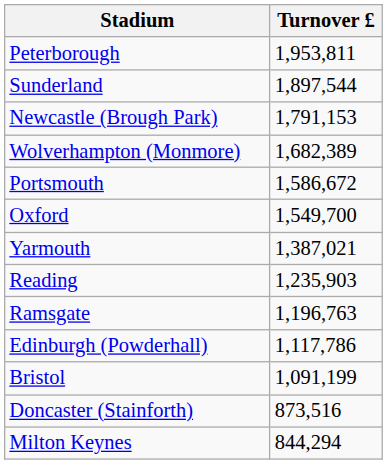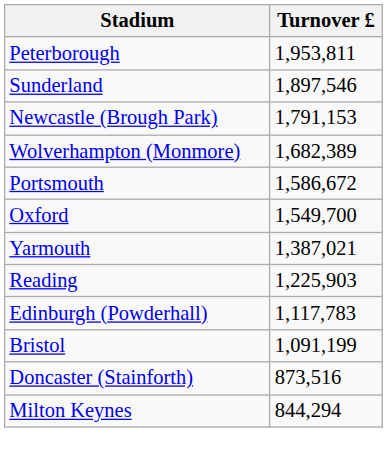 <table class="wikitable">
 <tr>
 <th width=200>Stadium</th>
 <th width=80>Turnover £</th>
 </tr>
 <tr>
 <td><a href='#'>Peterborough</a></td>
 <td>1,953,811</td>
 </tr>
 <tr>
 <td><a href='#'>Sunderland</a></td>
-<td>1,897,544</td>
+<td>1,897,546</td>
 </tr>
 <tr>
 <td><a href='#'>Newcastle (Brough Park)</a></td>
 <td>1,791,153</td>
 </tr>
 <tr>
 <td><a href='#'>Wolverhampton (Monmore)</a></td>
 <td>1,682,389</td>
 </tr>
 <tr>
 <td><a href='#'>Portsmouth</a></td>
 <td>1,586,672</td>
 </tr>
 <tr>
 <td><a href='#'>Oxford</a></td>
 <td>1,549,700</td>
 </tr>
 <tr>
 <td><a href='#'>Yarmouth</a></td>
 <td>1,387,021</td>
 </tr>
 <tr>
 <td><a href='#'>Reading</a></td>
-<td>1,235,903</td>
-</tr>
-<tr>
-<td><a href='#'>Ramsgate</a></td>
-<td>1,196,763</td>
+<td>1,225,903</td>
 </tr>
 <tr>
 <td><a href='#'>Edinburgh (Powderhall)</a></td>
-<td>1,117,786</td>
+<td>1,117,783</td>
 </tr>
 <tr>
 <td><a href='#'>Bristol</a></td>
 <td>1,091,199</td>
 </tr>
 <tr>
 <td><a href='#'>Doncaster (Stainforth)</a></td>
 <td>873,516</td>
 </tr>
 <tr>
 <td><a href='#'>Milton Keynes</a></td>
 <td>844,294</td>
 </tr>
 </table>
